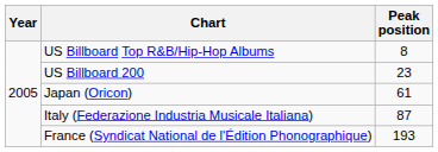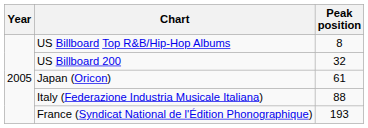 <table class="wikitable">
 <tr>
 <th>Year</th>
 <th>Chart</th>
 <th>Peak<br>position</th>
 </tr>
 <tr>
 <td rowspan="5">2005</td>
 <td>US <a href='#'>Billboard</a> <a href='#'>Top R&B/Hip-Hop Albums</a></td>
 <td style="text-align:center;">8</td>
 </tr>
 <tr>
 <td>US <a href='#'>Billboard 200</a></td>
-<td style="text-align:center;">23</td>
+<td style="text-align:center;">32</td>
 </tr>
 <tr>
 <td>Japan (<a href='#'>Oricon</a>)</td>
 <td align="center">61</td>
 </tr>
 <tr>
 <td>Italy (<a href='#'>Federazione Industria Musicale Italiana</a>)</td>
-<td style="text-align:center;">87</td>
+<td style="text-align:center;">88</td>
 </tr>
 <tr>
 <td>France (<a href='#'>Syndicat National de l'Édition Phonographique</a>)</td>
 <td style="text-align:center;">193</td>
 </tr>
 </table>
